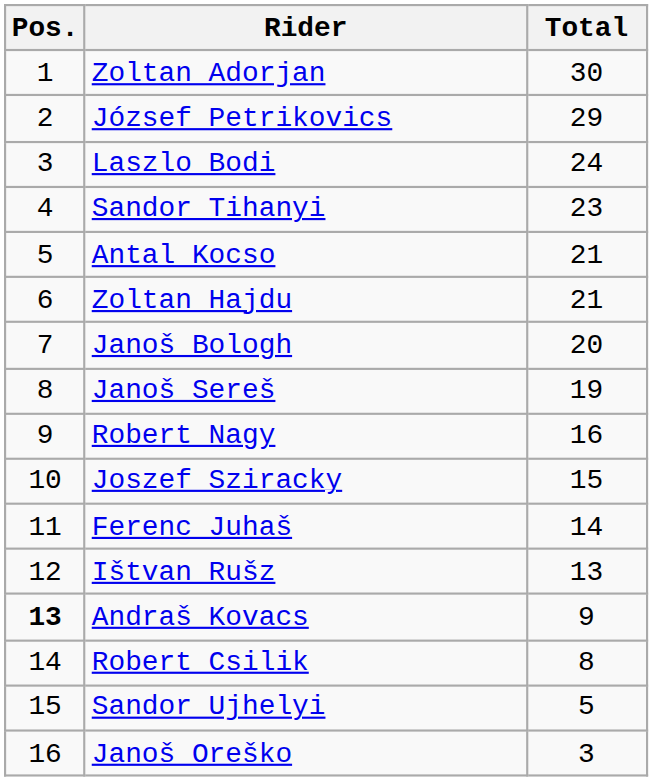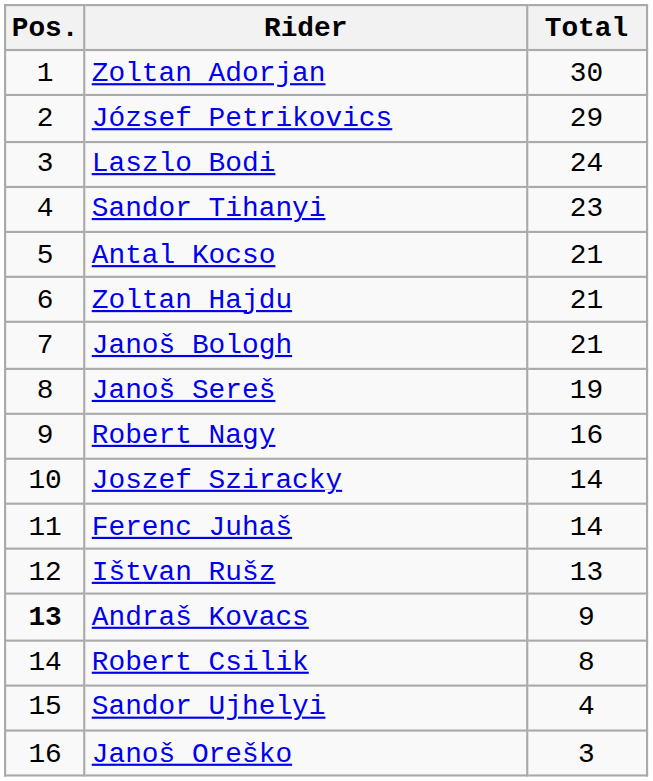 <table class=wikitable>
 <tr>
 <th width=25px>Pos.</th>
 <th width=200px>Rider</th>
 <th width=50px>Total</th>
 </tr>
 <tr align=center>
 <td>1</td>
 <td align=left><a href='#'>Zoltan Adorjan</a></td>
 <td>30</td>
 </tr>
 <tr align=center>
 <td>2</td>
 <td align=left><a href='#'>József Petrikovics</a></td>
 <td>29</td>
 </tr>
 <tr align=center>
 <td>3</td>
 <td align=left><a href='#'>Laszlo Bodi</a></td>
 <td>24</td>
 </tr>
 <tr align=center>
 <td>4</td>
 <td align=left><a href='#'>Sandor Tihanyi</a></td>
 <td>23</td>
 </tr>
 <tr align=center>
 <td>5</td>
 <td align=left><a href='#'>Antal Kocso</a></td>
 <td>21</td>
 </tr>
 <tr align=center>
 <td>6</td>
 <td align=left><a href='#'>Zoltan Hajdu</a></td>
 <td>21</td>
 </tr>
 <tr align=center>
 <td>7</td>
 <td align=left><a href='#'>Janoš Bologh</a></td>
-<td>20</td>
+<td>21</td>
 </tr>
 <tr align=center>
 <td>8</td>
 <td align=left><a href='#'>Janoš Sereš</a></td>
 <td>19</td>
 </tr>
 <tr align=center>
 <td>9</td>
 <td align=left><a href='#'>Robert Nagy</a></td>
 <td>16</td>
 </tr>
 <tr align=center>
 <td>10</td>
 <td align=left><a href='#'>Joszef Sziracky</a></td>
-<td>15</td>
+<td>14</td>
 </tr>
 <tr align=center>
 <td>11</td>
 <td align=left><a href='#'>Ferenc Juhaš</a></td>
 <td>14</td>
 </tr>
 <tr align=center>
 <td>12</td>
 <td align=left><a href='#'>Ištvan Rušz</a></td>
 <td>13</td>
 </tr>
 <tr align=center>
 <td><strong>13</strong></td>
 <td align=left><a href='#'>Andraš Kovacs</a></td>
 <td>9</td>
 </tr>
 <tr align=center>
 <td>14</td>
 <td align=left><a href='#'>Robert Csilik</a></td>
 <td>8</td>
 </tr>
 <tr align=center>
 <td>15</td>
 <td align=left><a href='#'>Sandor Ujhelyi</a></td>
-<td>5</td>
+<td>4</td>
 </tr>
 <tr align=center>
 <td>16</td>
 <td align=left><a href='#'>Janoš Oreško</a></td>
 <td>3</td>
 </tr>
 </table>
